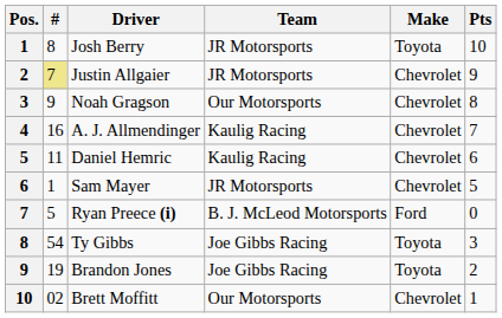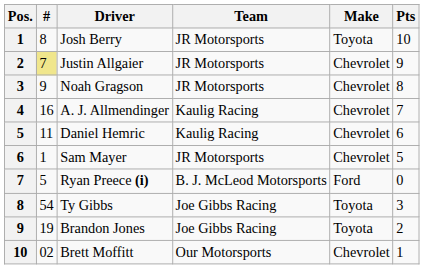 <table class="wikitable" style="font-size:95%">
 <tr>
 <th>Pos.</th>
 <th>#</th>
 <th>Driver</th>
 <th>Team</th>
 <th>Make</th>
 <th>Pts</th>
 </tr>
 <tr>
 <th>1</th>
 <td>8</td>
 <td>Josh Berry</td>
 <td>JR Motorsports</td>
 <td>Toyota</td>
 <td>10</td>
 </tr>
 <tr>
 <th>2</th>
 <td style="background: khaki;">7</td>
 <td>Justin Allgaier</td>
 <td>JR Motorsports</td>
 <td>Chevrolet</td>
 <td>9</td>
 </tr>
 <tr>
 <th>3</th>
 <td>9</td>
 <td>Noah Gragson</td>
-<td>Our Motorsports</td>
+<td>JR Motorsports</td>
 <td>Chevrolet</td>
 <td>8</td>
 </tr>
 <tr>
 <th>4</th>
 <td>16</td>
 <td>A. J. Allmendinger</td>
 <td>Kaulig Racing</td>
 <td>Chevrolet</td>
 <td>7</td>
 </tr>
 <tr>
 <th>5</th>
 <td>11</td>
 <td>Daniel Hemric</td>
 <td>Kaulig Racing</td>
 <td>Chevrolet</td>
 <td>6</td>
 </tr>
 <tr>
 <th>6</th>
 <td>1</td>
 <td>Sam Mayer</td>
 <td>JR Motorsports</td>
 <td>Chevrolet</td>
 <td>5</td>
 </tr>
 <tr>
 <th>7</th>
 <td>5</td>
 <td>Ryan Preece <strong>(i)</strong></td>
 <td>B. J. McLeod Motorsports</td>
 <td>Ford</td>
 <td>0</td>
 </tr>
 <tr>
 <th>8</th>
 <td>54</td>
 <td>Ty Gibbs</td>
 <td>Joe Gibbs Racing</td>
 <td>Toyota</td>
 <td>3</td>
 </tr>
 <tr>
 <th>9</th>
 <td>19</td>
 <td>Brandon Jones</td>
 <td>Joe Gibbs Racing</td>
 <td>Toyota</td>
 <td>2</td>
 </tr>
 <tr>
 <th>10</th>
 <td>02</td>
 <td>Brett Moffitt</td>
 <td>Our Motorsports</td>
 <td>Chevrolet</td>
 <td>1</td>
 </tr>
 </table>
